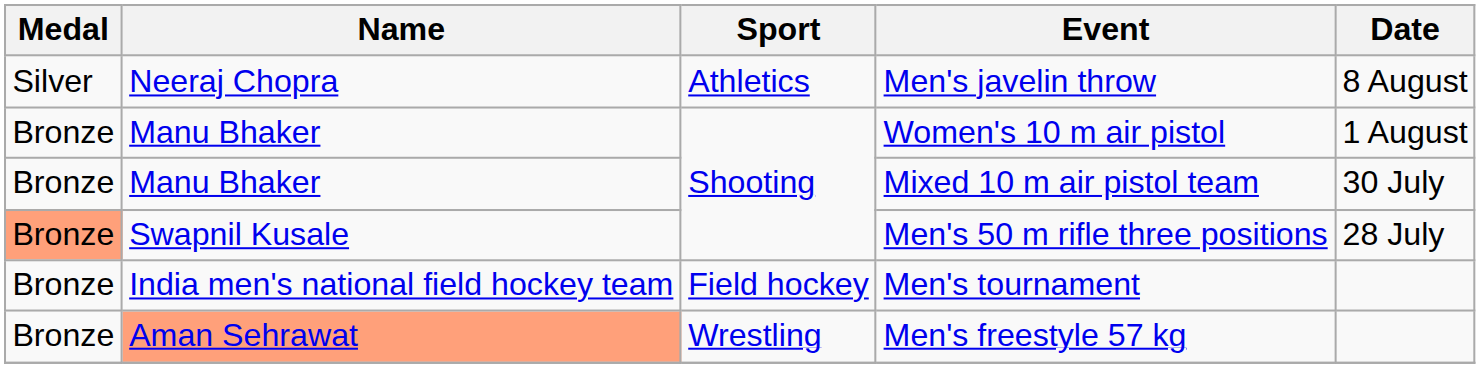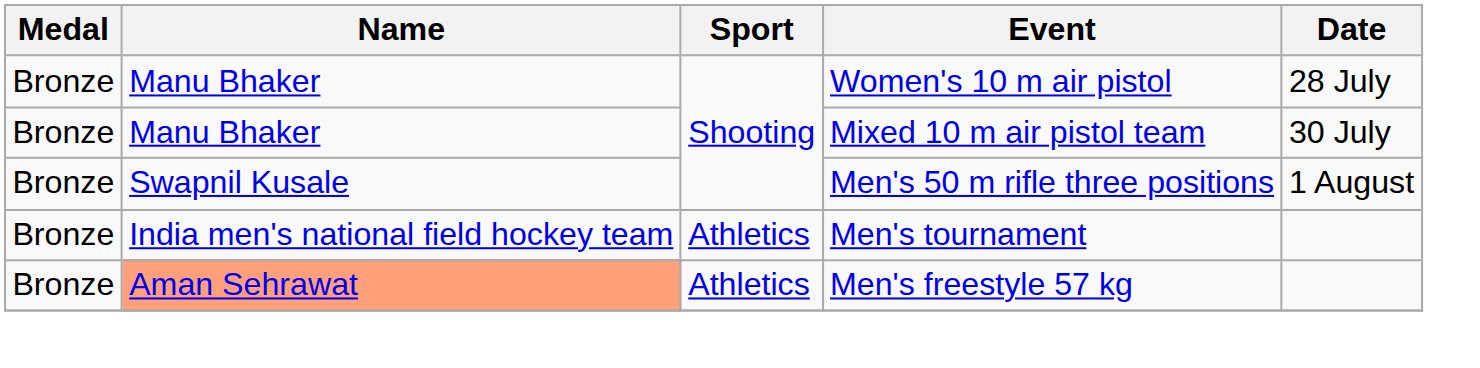 <table class="wikitable sortable collapsible"  style="font-size:100%">
 <tr>
 <th>Medal</th>
 <th>Name</th>
 <th>Sport</th>
 <th>Event</th>
 <th>Date</th>
 </tr>
 <tr>
-<td> Silver</td>
-<td><a href='#'>Neeraj Chopra</a></td>
-<td><a href='#'>Athletics</a></td>
-<td><a href='#'>Men's javelin throw</a></td>
-<td>8 August</td>
-</tr>
-<tr>
 <td> Bronze</td>
 <td><a href='#'>Manu Bhaker</a></td>
 <td rowspan=3><a href='#'>Shooting</a></td>
 <td><a href='#'>Women's 10 m air pistol</a></td>
-<td>1 August</td>
+<td>28 July</td>
 </tr>
 <tr>
 <td> Bronze</td>
 <td><a href='#'>Manu Bhaker</a><br></td>
 <td><a href='#'>Mixed 10 m air pistol team</a></td>
 <td>30 July</td>
 </tr>
 <tr>
-<td style="background: lightsalmon;"> Bronze</td>
+<td> Bronze</td>
 <td><a href='#'>Swapnil Kusale</a></td>
 <td><a href='#'>Men's 50 m rifle three positions</a></td>
-<td>28 July</td>
+<td>1 August</td>
 </tr>
 <tr>
 <td> Bronze</td>
 <td><a href='#'>India men's national field hockey team</a> <br> </td>
-<td><a href='#'>Field hockey</a></td>
+<td><a href='#'>Athletics</a></td>
 <td><a href='#'>Men's tournament</a></td>
 <td></td>
 </tr>
 <tr>
 <td> Bronze</td>
 <td style="background: lightsalmon;"><a href='#'>Aman Sehrawat</a></td>
-<td><a href='#'>Wrestling</a></td>
+<td><a href='#'>Athletics</a></td>
 <td><a href='#'>Men's freestyle 57 kg</a></td>
 <td></td>
 </tr>
 <tr>
 </tr>
 </table>
